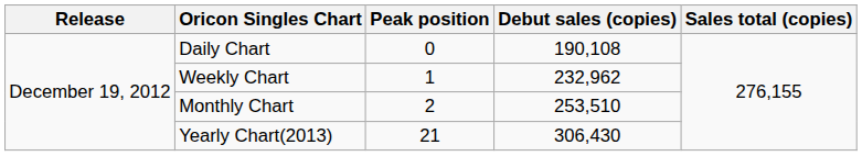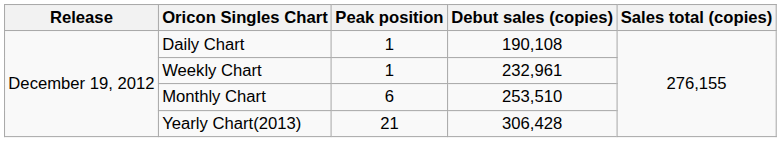 <table class="wikitable">
 <tr>
 <th>Release</th>
 <th>Oricon Singles Chart</th>
 <th>Peak position</th>
 <th>Debut sales (copies)</th>
 <th>Sales total (copies)</th>
 </tr>
 <tr>
 <td rowspan="4">December 19, 2012</td>
 <td>Daily Chart</td>
-<td align="center">0</td>
+<td align="center">1</td>
 <td align="center">190,108</td>
 <td style="text-align:center;" rowspan="4">276,155</td>
 </tr>
 <tr>
 <td>Weekly Chart</td>
 <td align="center">1</td>
-<td align="center">232,962</td>
+<td align="center">232,961</td>
 </tr>
 <tr>
 <td>Monthly Chart</td>
-<td align="center">2</td>
+<td align="center">6</td>
 <td align="center">253,510</td>
 </tr>
 <tr>
 <td>Yearly Chart(2013)</td>
 <td align="center">21</td>
-<td align="center">306,430</td>
+<td align="center">306,428</td>
 </tr>
 </table>
